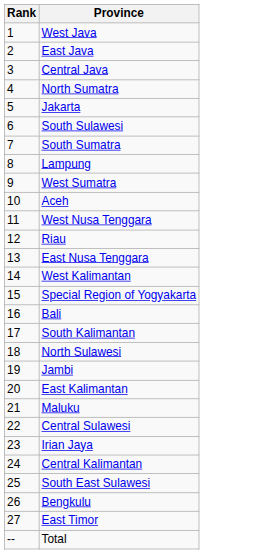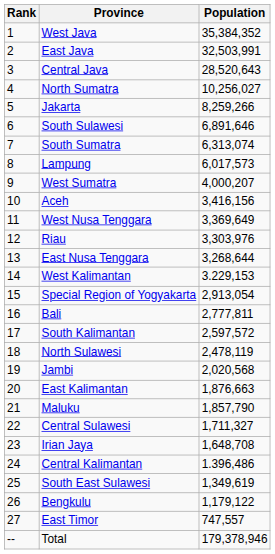 <table class=wikitable>
 <tr>
 <th>Rank</th>
 <th>Province</th>
+<th>Population</th>
 </tr>
 <tr>
 <td>1</td>
 <td><a href='#'>West Java</a></td>
+<td>35,384,352</td>
 </tr>
 <tr>
 <td>2</td>
 <td><a href='#'>East Java</a></td>
+<td>32,503,991</td>
 </tr>
 <tr>
 <td>3</td>
 <td><a href='#'>Central Java</a></td>
+<td>28,520,643</td>
 </tr>
 <tr>
 <td>4</td>
 <td><a href='#'>North Sumatra</a></td>
+<td>10,256,027</td>
 </tr>
 <tr>
 <td>5</td>
 <td><a href='#'>Jakarta</a></td>
+<td>8,259,266</td>
 </tr>
 <tr>
 <td>6</td>
 <td><a href='#'>South Sulawesi</a></td>
+<td>6,891,646</td>
 </tr>
 <tr>
 <td>7</td>
 <td><a href='#'>South Sumatra</a></td>
+<td>6,313,074</td>
 </tr>
 <tr>
 <td>8</td>
 <td><a href='#'>Lampung</a></td>
+<td>6,017,573</td>
 </tr>
 <tr>
 <td>9</td>
 <td><a href='#'>West Sumatra</a></td>
+<td>4,000,207</td>
 </tr>
 <tr>
 <td>10</td>
 <td><a href='#'>Aceh</a></td>
+<td>3,416,156</td>
 </tr>
 <tr>
 <td>11</td>
 <td><a href='#'>West Nusa Tenggara</a></td>
+<td>3,369,649</td>
 </tr>
 <tr>
 <td>12</td>
 <td><a href='#'>Riau</a></td>
+<td>3,303,976</td>
 </tr>
 <tr>
 <td>13</td>
 <td><a href='#'>East Nusa Tenggara</a></td>
+<td>3,268,644</td>
 </tr>
 <tr>
 <td>14</td>
 <td><a href='#'>West Kalimantan</a></td>
+<td>3.229,153</td>
 </tr>
 <tr>
 <td>15</td>
 <td><a href='#'>Special Region of Yogyakarta</a></td>
+<td>2,913,054</td>
 </tr>
 <tr>
 <td>16</td>
 <td><a href='#'>Bali</a></td>
+<td>2,777,811</td>
 </tr>
 <tr>
 <td>17</td>
 <td><a href='#'>South Kalimantan</a></td>
+<td>2,597,572</td>
 </tr>
 <tr>
 <td>18</td>
 <td><a href='#'>North Sulawesi</a></td>
+<td>2,478,119</td>
 </tr>
 <tr>
 <td>19</td>
 <td><a href='#'>Jambi</a></td>
+<td>2,020,568</td>
 </tr>
 <tr>
 <td>20</td>
 <td><a href='#'>East Kalimantan</a></td>
+<td>1,876,663</td>
 </tr>
 <tr>
 <td>21</td>
 <td><a href='#'>Maluku</a></td>
+<td>1,857,790</td>
 </tr>
 <tr>
 <td>22</td>
 <td><a href='#'>Central Sulawesi</a></td>
+<td>1,711,327</td>
 </tr>
 <tr>
 <td>23</td>
 <td><a href='#'>Irian Jaya</a></td>
+<td>1,648,708</td>
 </tr>
 <tr>
 <td>24</td>
 <td><a href='#'>Central Kalimantan</a></td>
+<td>1.396,486</td>
 </tr>
 <tr>
 <td>25</td>
 <td><a href='#'>South East Sulawesi</a></td>
+<td>1,349,619</td>
 </tr>
 <tr>
 <td>26</td>
 <td><a href='#'>Bengkulu</a></td>
+<td>1,179,122</td>
 </tr>
 <tr>
 <td>27</td>
 <td><a href='#'>East Timor</a></td>
+<td>747,557</td>
 </tr>
 <tr>
 <td>--</td>
 <td>Total</td>
+<td>179,378,946</td>
 </tr>
 </table>
